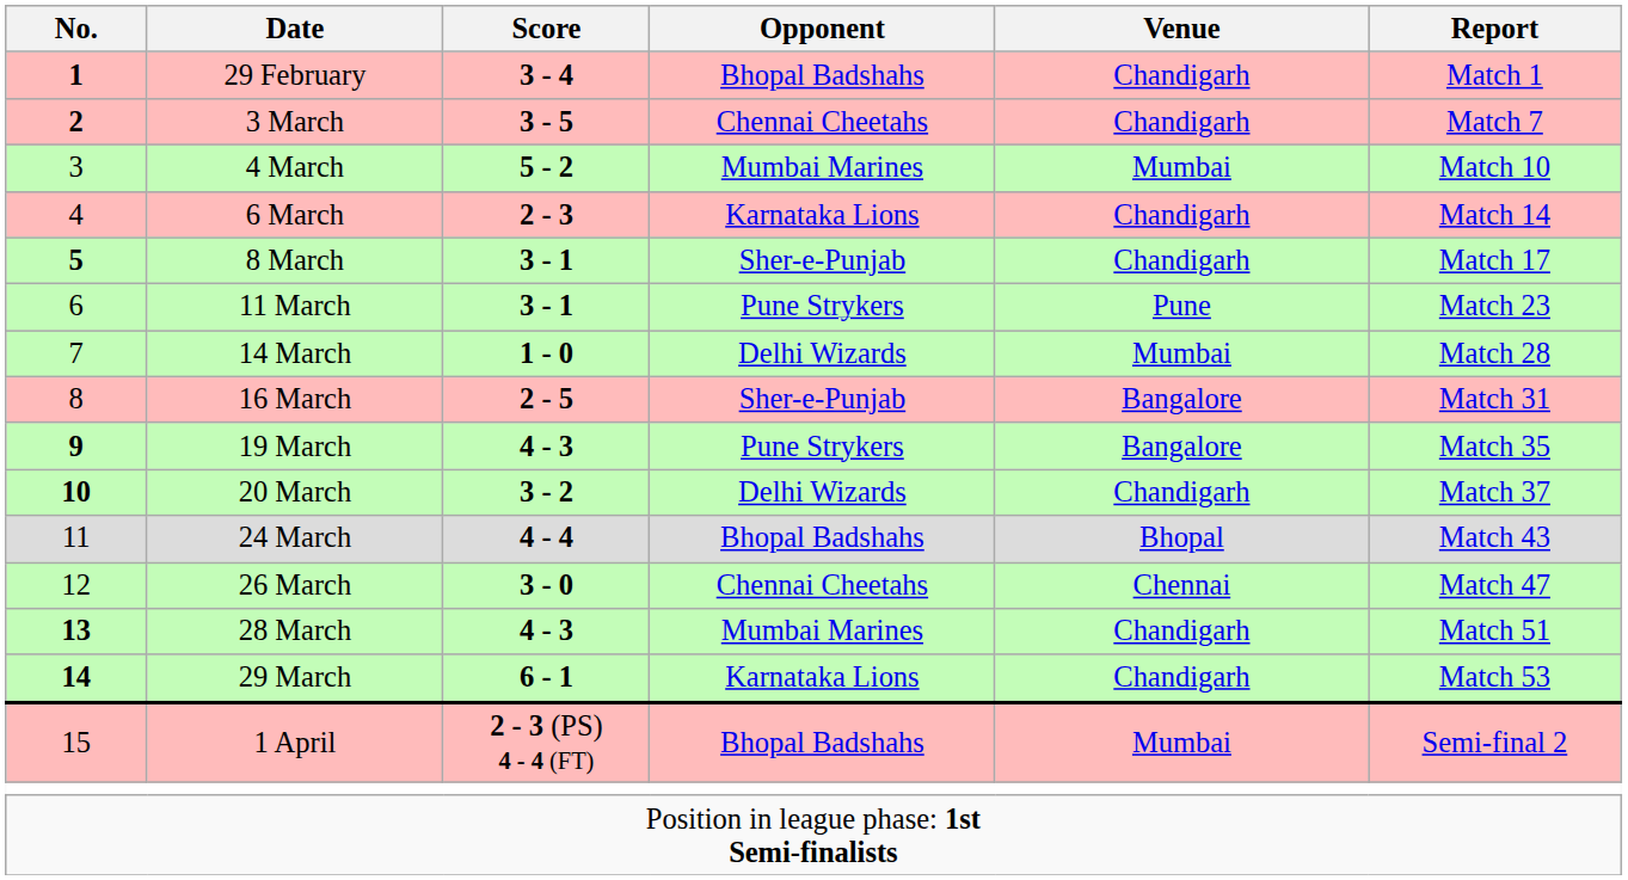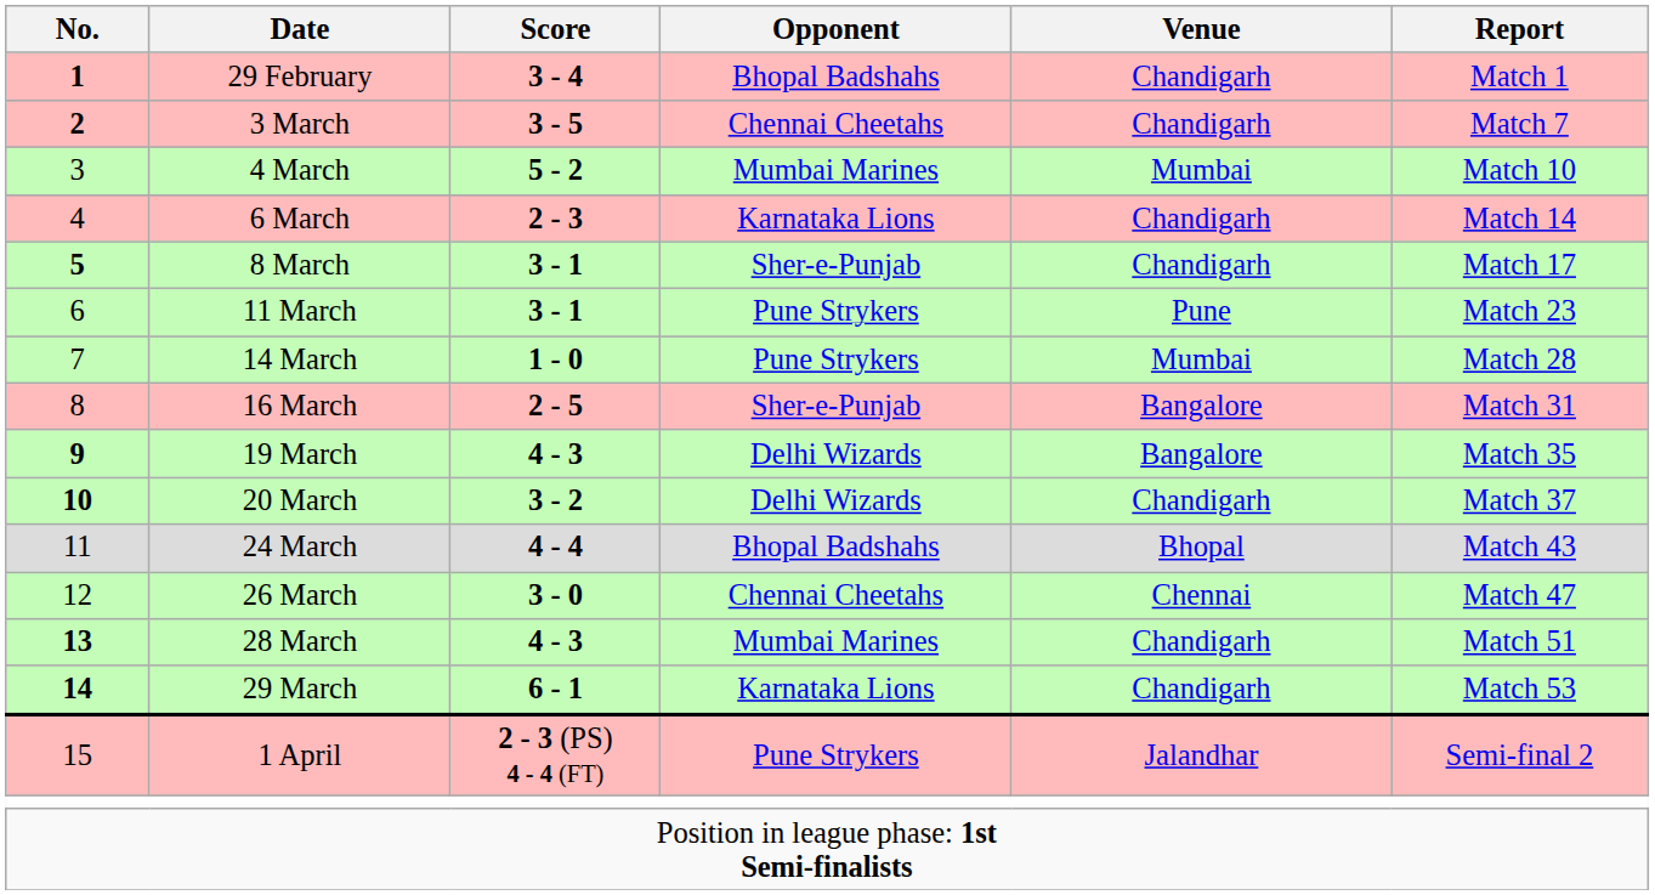 <table class=wikitable style="width:70%;text-align:center; border:none;">
 <tr>
 <th width=10>No.</th>
 <th width=15>Date</th>
 <th width=25>Score</th>
 <th width=35>Opponent</th>
 <th width=15>Venue</th>
 <th width=15>Report</th>
 </tr>
 <tr style="background:#fbb;">
 <td><strong>1</strong></td>
 <td>29 February</td>
 <td><strong>3 - 4</strong></td>
 <td><a href='#'>Bhopal Badshahs</a></td>
 <td><a href='#'>Chandigarh</a></td>
 <td><a href='#'>Match 1</a></td>
 </tr>
 <tr style="background:#fbb;">
 <td><strong>2</strong></td>
 <td>3 March</td>
 <td><strong>3 - 5</strong></td>
 <td><a href='#'>Chennai Cheetahs</a></td>
 <td><a href='#'>Chandigarh</a></td>
 <td><a href='#'>Match 7</a></td>
 </tr>
 <tr style="background:#c3fdb8;">
 <td>3</td>
 <td>4 March</td>
 <td><strong>5 - 2</strong></td>
 <td><a href='#'>Mumbai Marines</a></td>
 <td><a href='#'>Mumbai</a></td>
 <td><a href='#'>Match 10</a></td>
 </tr>
 <tr style="background:#fbb;">
 <td>4</td>
 <td>6 March</td>
 <td><strong>2 - 3</strong></td>
 <td><a href='#'>Karnataka Lions</a></td>
 <td><a href='#'>Chandigarh</a></td>
 <td><a href='#'>Match 14</a></td>
 </tr>
 <tr style="background:#c3fdb8;">
 <td><strong>5</strong></td>
 <td>8 March</td>
 <td><strong>3 - 1</strong></td>
 <td><a href='#'>Sher-e-Punjab</a></td>
 <td><a href='#'>Chandigarh</a></td>
 <td><a href='#'>Match 17</a></td>
 </tr>
 <tr style="background:#c3fdb8;">
 <td>6</td>
 <td>11 March</td>
 <td><strong>3 - 1</strong></td>
 <td><a href='#'>Pune Strykers</a></td>
 <td><a href='#'>Pune</a></td>
 <td><a href='#'>Match 23</a></td>
 </tr>
 <tr style="background:#c3fdb8;">
 <td>7</td>
 <td>14 March</td>
 <td><strong>1 - 0</strong></td>
-<td><a href='#'>Delhi Wizards</a></td>
+<td><a href='#'>Pune Strykers</a></td>
 <td><a href='#'>Mumbai</a></td>
 <td><a href='#'>Match 28</a></td>
 </tr>
 <tr style="background:#fbb;">
 <td>8</td>
 <td>16 March</td>
 <td><strong>2 - 5</strong></td>
 <td><a href='#'>Sher-e-Punjab</a></td>
 <td><a href='#'>Bangalore</a></td>
 <td><a href='#'>Match 31</a></td>
 </tr>
 <tr style="background:#c3fdb8;">
 <td><strong>9</strong></td>
 <td>19 March</td>
 <td><strong>4 - 3</strong></td>
-<td><a href='#'>Pune Strykers</a></td>
+<td><a href='#'>Delhi Wizards</a></td>
 <td><a href='#'>Bangalore</a></td>
 <td><a href='#'>Match 35</a></td>
 </tr>
 <tr style="background:#c3fdb8;">
 <td><strong>10</strong></td>
 <td>20 March</td>
 <td><strong>3 - 2</strong></td>
 <td><a href='#'>Delhi Wizards</a></td>
 <td><a href='#'>Chandigarh</a></td>
 <td><a href='#'>Match 37</a></td>
 </tr>
 <tr style="background:#dcdcdc;">
 <td>11</td>
 <td>24 March</td>
 <td><strong>4 - 4</strong></td>
 <td><a href='#'>Bhopal Badshahs</a></td>
 <td><a href='#'>Bhopal</a></td>
 <td><a href='#'>Match 43</a></td>
 </tr>
 <tr style="background:#c3fdb8;">
 <td>12</td>
 <td>26 March</td>
 <td><strong>3 - 0</strong></td>
 <td><a href='#'>Chennai Cheetahs</a></td>
 <td><a href='#'>Chennai</a></td>
 <td><a href='#'>Match 47</a></td>
 </tr>
 <tr style="background:#c3fdb8;">
 <td><strong>13</strong></td>
 <td>28 March</td>
 <td><strong>4 - 3</strong></td>
 <td><a href='#'>Mumbai Marines</a></td>
 <td><a href='#'>Chandigarh</a></td>
 <td><a href='#'>Match 51</a></td>
 </tr>
 <tr style="background:#c3fdb8;">
 <td><strong>14</strong></td>
 <td>29 March</td>
 <td><strong>6 - 1</strong></td>
 <td><a href='#'>Karnataka Lions</a></td>
 <td><a href='#'>Chandigarh</a></td>
 <td><a href='#'>Match 53</a></td>
 </tr>
 <tr style="border-top:2px solid black; background:#fbb;">
 <td>15</td>
 <td>1 April</td>
 <td><strong>2 - 3</strong> <span>(PS)</span> <br> <small><strong>4 - 4</strong> <span>(FT)</span></small></td>
-<td><a href='#'>Bhopal Badshahs</a></td>
-<td><a href='#'>Mumbai</a></td>
+<td><a href='#'>Pune Strykers</a></td>
+<td><a href='#'>Jalandhar</a></td>
 <td><a href='#'>Semi-final 2</a></td>
 </tr>
 <tr>
 <td colspan="6" style="background:#ffffff; border:none"></td>
 </tr>
 <tr>
 <td colspan="6">Position in league phase: <strong>1st</strong><br><strong>Semi-finalists</strong></td>
 </tr>
 </table>
